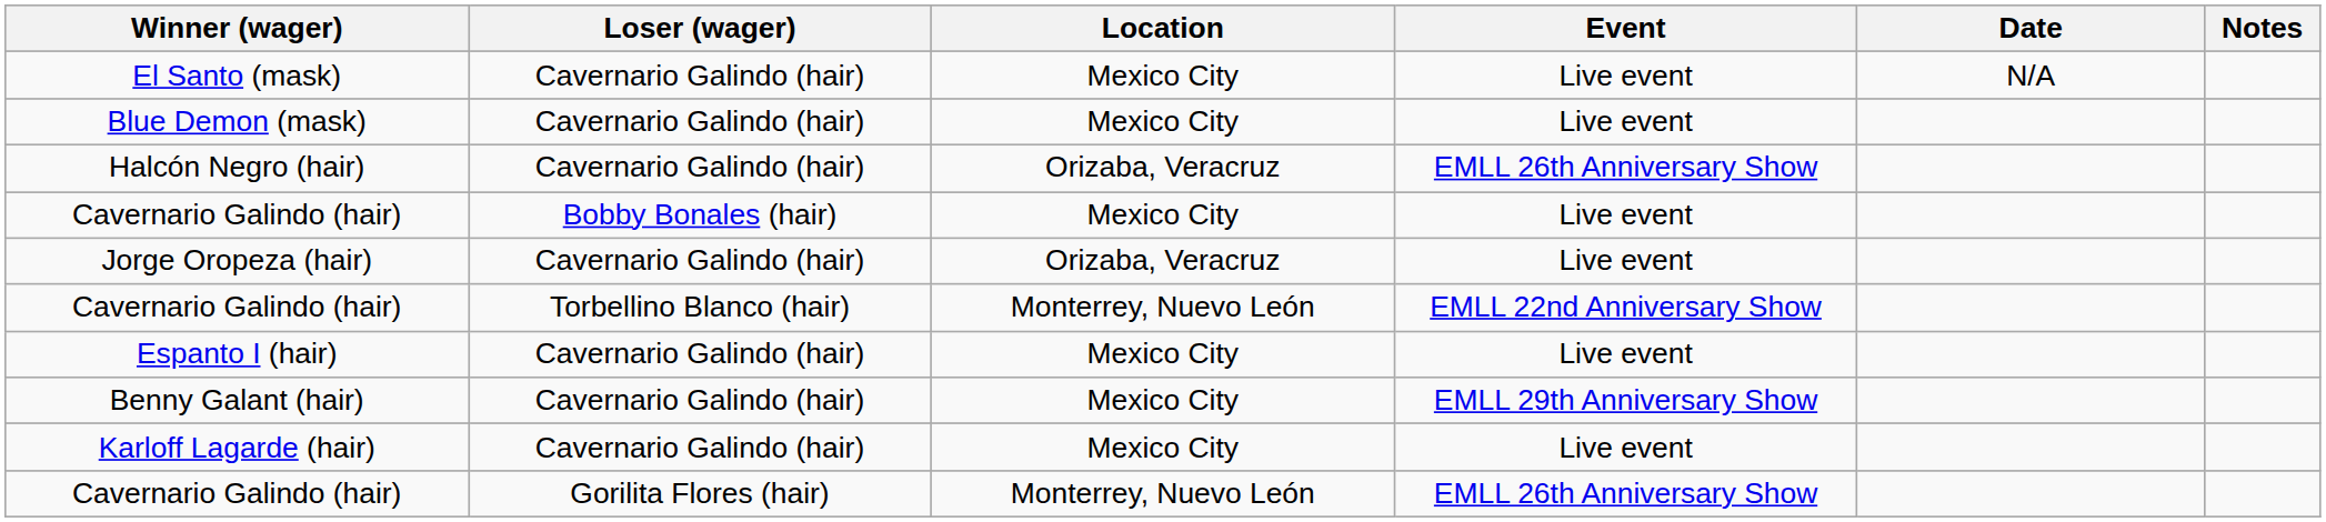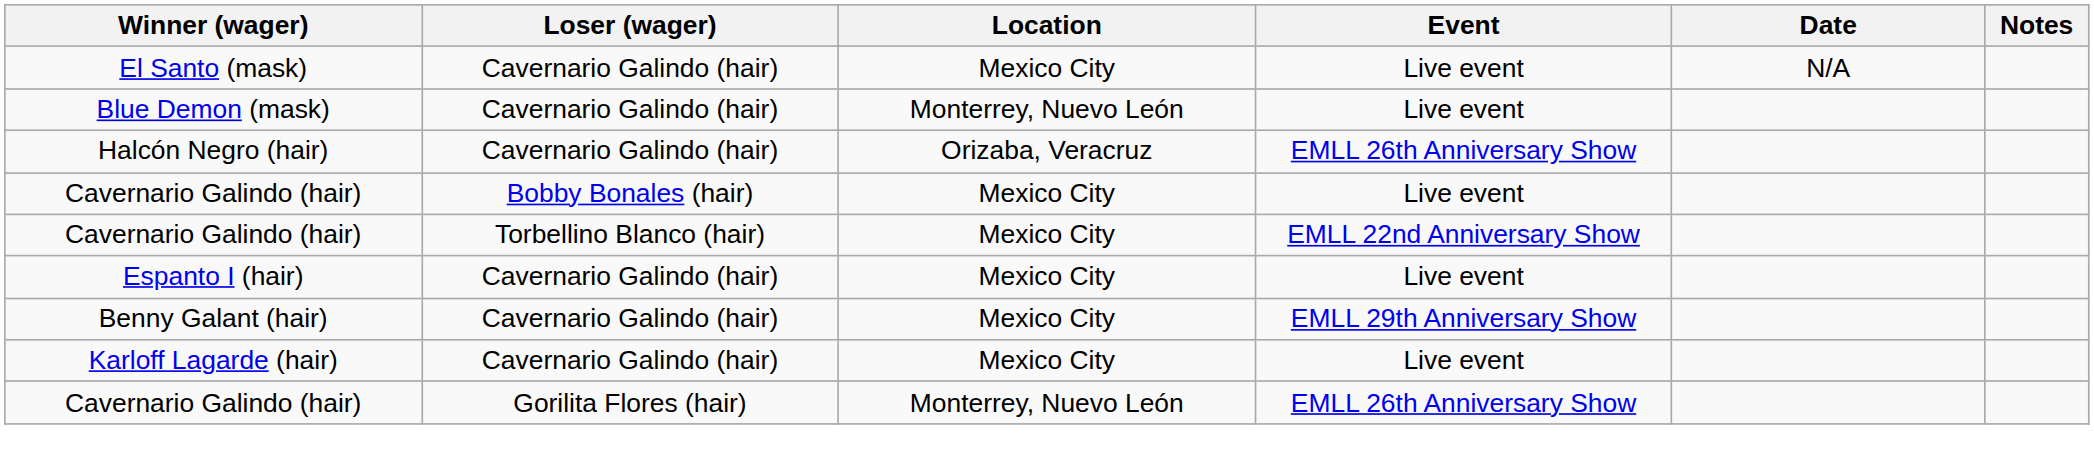 <table class="wikitable sortable" width=100%  style="text-align: center">
 <tr>
 <th width=20% scope="col">Winner (wager)</th>
 <th width=20% scope="col">Loser (wager)</th>
 <th width=20% scope="col">Location</th>
 <th width=20% scope="col">Event</th>
 <th width=15% scope="col">Date</th>
 <th class="unsortable" width=5% scope="col">Notes</th>
 </tr>
 <tr>
 <td><a href='#'>El Santo</a> (mask)</td>
 <td>Cavernario Galindo  (hair)</td>
 <td>Mexico City</td>
 <td>Live event</td>
 <td>N/A</td>
 <td> </td>
 </tr>
 <tr>
 <td><a href='#'>Blue Demon</a> (mask)</td>
 <td>Cavernario Galindo (hair)</td>
-<td>Mexico City</td>
+<td>Monterrey, Nuevo León</td>
 <td>Live event</td>
 <td></td>
 <td> </td>
 </tr>
 <tr>
 <td>Halcón Negro (hair)</td>
 <td>Cavernario Galindo (hair)</td>
 <td>Orizaba, Veracruz</td>
 <td><a href='#'>EMLL 26th Anniversary Show</a></td>
 <td></td>
 <td></td>
 </tr>
 <tr>
 <td>Cavernario Galindo (hair)</td>
 <td><a href='#'>Bobby Bonales</a> (hair)</td>
 <td>Mexico City</td>
 <td>Live event</td>
 <td></td>
 <td> </td>
 </tr>
 <tr>
-<td>Jorge Oropeza (hair)</td>
-<td>Cavernario Galindo (hair)</td>
-<td>Orizaba, Veracruz</td>
-<td>Live event</td>
-<td></td>
-<td> </td>
-</tr>
-<tr>
 <td>Cavernario Galindo (hair)</td>
 <td>Torbellino Blanco (hair)</td>
-<td>Monterrey, Nuevo León</td>
+<td>Mexico City</td>
 <td><a href='#'>EMLL 22nd Anniversary Show</a></td>
 <td></td>
 <td></td>
 </tr>
 <tr>
 <td><a href='#'>Espanto I</a> (hair)</td>
 <td>Cavernario Galindo (hair)</td>
 <td>Mexico City</td>
 <td>Live event</td>
 <td></td>
 <td> </td>
 </tr>
 <tr>
 <td>Benny Galant (hair)</td>
 <td>Cavernario Galindo (hair)</td>
 <td>Mexico City</td>
 <td><a href='#'>EMLL 29th Anniversary Show</a></td>
 <td></td>
 <td></td>
 </tr>
 <tr>
 <td><a href='#'>Karloff Lagarde</a> (hair)</td>
 <td>Cavernario Galindo (hair)</td>
 <td>Mexico City</td>
 <td>Live event</td>
 <td></td>
 <td> </td>
 </tr>
 <tr>
 <td>Cavernario Galindo (hair)</td>
 <td>Gorilita Flores (hair)</td>
 <td>Monterrey, Nuevo León</td>
 <td><a href='#'>EMLL 26th Anniversary Show</a></td>
 <td></td>
 <td> </td>
 </tr>
 </table>
